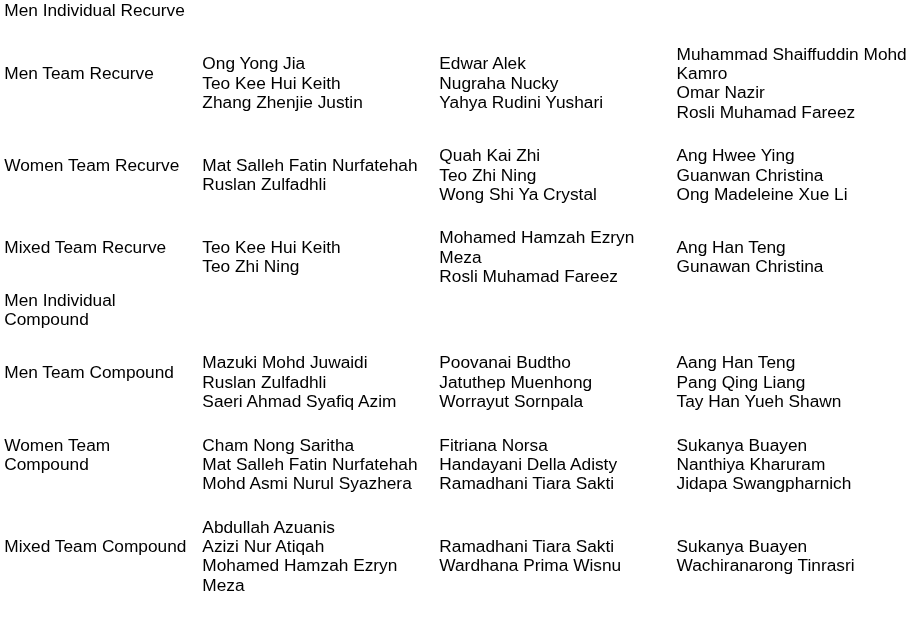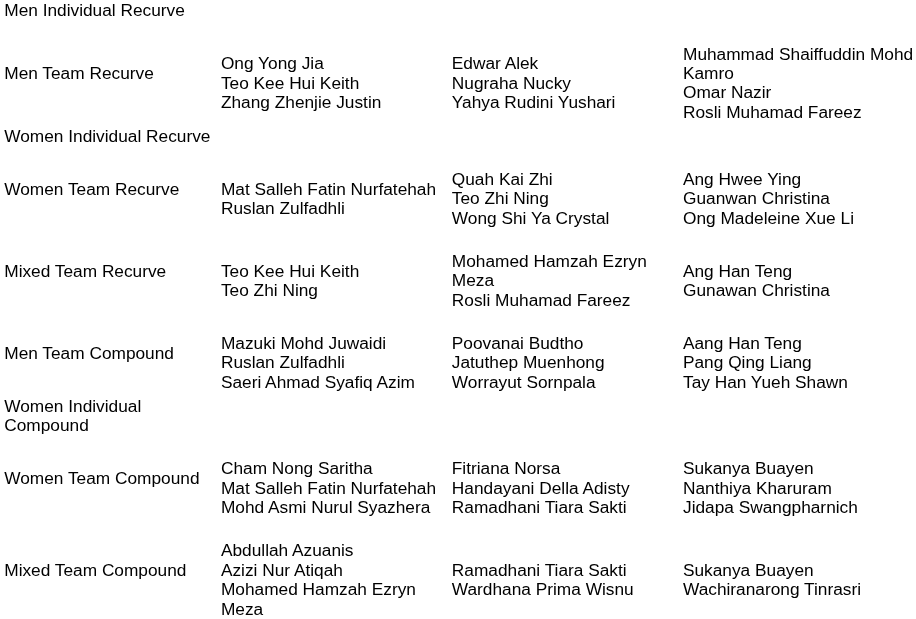 <table>
 <tr>
 <td>Men Individual Recurve</td>
 <td></td>
 <td></td>
 <td></td>
 </tr>
 <tr>
 <td>Men Team Recurve</td>
 <td><br>Ong Yong Jia<br>Teo Kee Hui Keith<br>Zhang Zhenjie Justin</td>
 <td><br>Edwar Alek<br>Nugraha Nucky<br>Yahya Rudini Yushari</td>
 <td><br>Muhammad Shaiffuddin Mohd Kamro<br>Omar Nazir<br>Rosli Muhamad Fareez</td>
 </tr>
 <tr>
+<td>Women Individual Recurve</td>
+<td></td>
+<td></td>
+<td></td>
+</tr>
+<tr>
 <td>Women Team Recurve</td>
 <td><br>Mat Salleh Fatin Nurfatehah<br>Ruslan Zulfadhli</td>
 <td><br>Quah Kai Zhi<br>Teo Zhi Ning<br>Wong Shi Ya Crystal</td>
 <td><br>Ang Hwee Ying<br>Guanwan Christina<br>Ong Madeleine Xue Li</td>
 </tr>
 <tr>
 <td>Mixed Team Recurve</td>
 <td><br>Teo Kee Hui Keith<br>Teo Zhi Ning</td>
 <td><br>Mohamed Hamzah Ezryn Meza<br>Rosli Muhamad Fareez</td>
 <td><br>Ang Han Teng<br>Gunawan Christina</td>
 </tr>
 <tr>
-<td>Men Individual Compound</td>
-<td></td>
-<td></td>
-<td></td>
-</tr>
-<tr>
 <td>Men Team Compound</td>
 <td><br>Mazuki Mohd Juwaidi<br>Ruslan Zulfadhli<br>Saeri Ahmad Syafiq Azim</td>
 <td><br>Poovanai Budtho<br>Jatuthep Muenhong<br>Worrayut Sornpala</td>
 <td><br>Aang Han Teng<br>Pang Qing Liang<br>Tay Han Yueh Shawn</td>
+</tr>
+<tr>
+<td>Women Individual Compound</td>
+<td></td>
+<td></td>
+<td></td>
 </tr>
 <tr>
 <td>Women Team Compound</td>
 <td><br>Cham Nong Saritha<br>Mat Salleh Fatin Nurfatehah<br>Mohd Asmi Nurul Syazhera</td>
 <td><br>Fitriana Norsa<br>Handayani Della Adisty<br>Ramadhani Tiara Sakti</td>
 <td><br>Sukanya Buayen<br>Nanthiya Kharuram<br>Jidapa Swangpharnich</td>
 </tr>
 <tr>
 <td>Mixed Team Compound</td>
 <td><br>Abdullah Azuanis<br>Azizi Nur Atiqah<br>Mohamed Hamzah Ezryn Meza</td>
 <td><br>Ramadhani Tiara Sakti<br>Wardhana Prima Wisnu</td>
 <td><br>Sukanya Buayen<br>Wachiranarong Tinrasri</td>
 </tr>
 </table>
